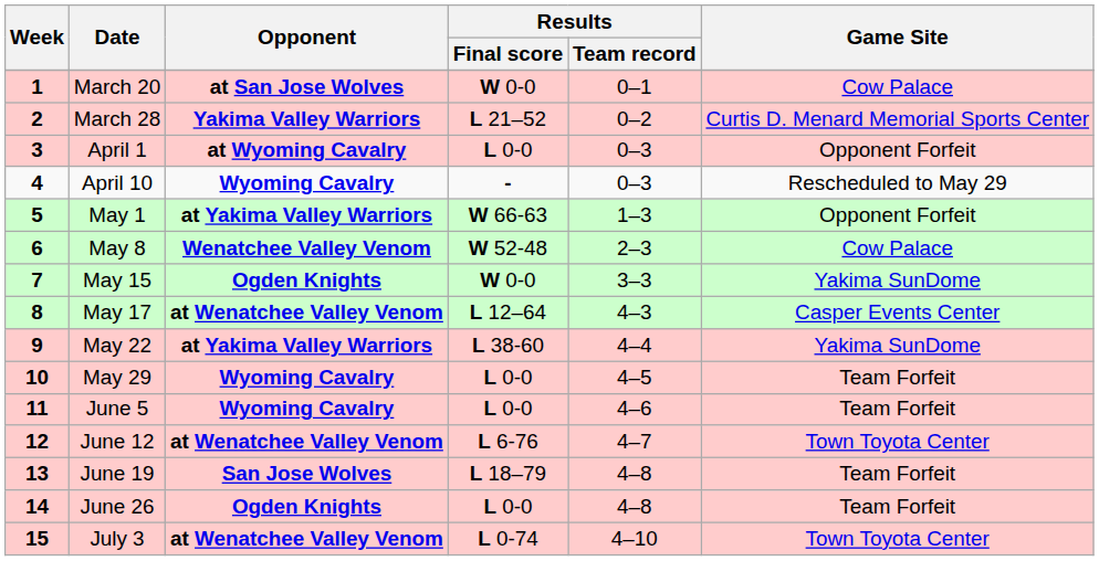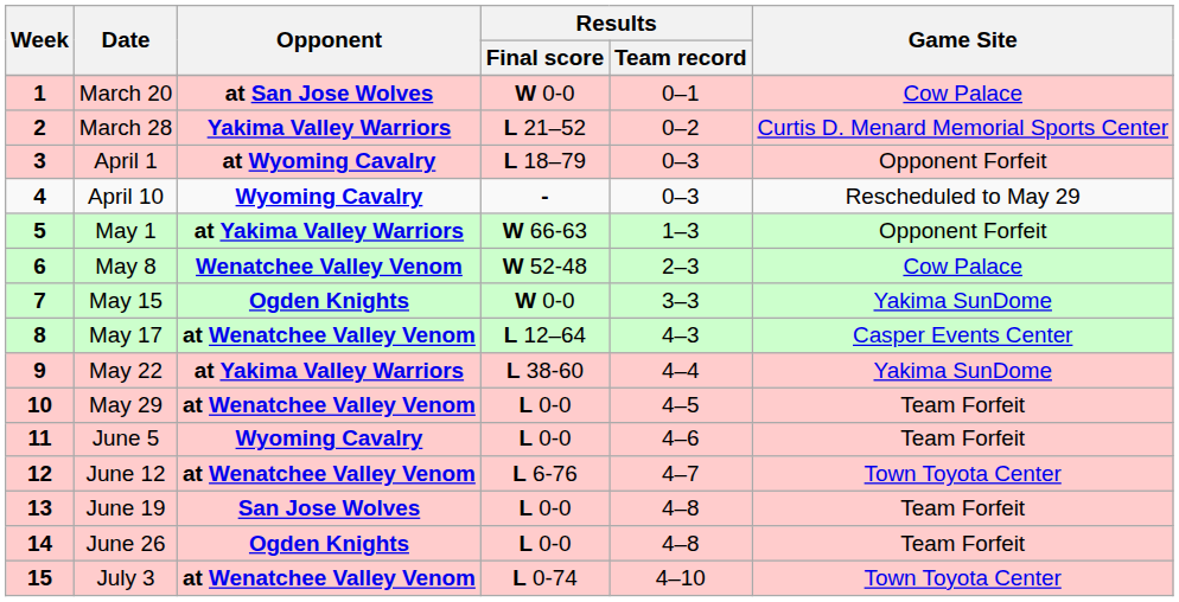 <table class="wikitable" style="font-size: 92%;" "align=center">
 <tr>
 <th rowspan="2"><strong>Week</strong></th>
 <th rowspan="2">Date</th>
 <th rowspan="2">Opponent</th>
 <th colspan="2">Results</th>
 <th rowspan="2">Game Site</th>
 </tr>
 <tr>
 <th>Final score</th>
 <th>Team record</th>
 </tr>
 <tr>
 </tr>
 <tr style="background:#fcc; text-align:center;">
 <td><strong>1</strong></td>
 <td>March 20</td>
 <td><strong>at <a href='#'>San Jose Wolves</a></strong></td>
 <td><strong>W</strong>  0-0</td>
 <td>0–1</td>
 <td><a href='#'>Cow Palace</a></td>
 </tr>
 <tr style="background:#fcc; text-align:center;">
 <td><strong>2</strong></td>
 <td>March 28</td>
 <td><strong><a href='#'>Yakima Valley Warriors</a></strong></td>
 <td><strong>L</strong> 21–52</td>
 <td>0–2</td>
 <td><a href='#'>Curtis D. Menard Memorial Sports Center</a></td>
 </tr>
 <tr style="background:#fcc; text-align:center;">
 <td><strong>3</strong></td>
 <td>April 1</td>
 <td><strong>at <a href='#'>Wyoming Cavalry</a></strong></td>
-<td><strong>L</strong> 0-0</td>
+<td><strong>L</strong> 18–79</td>
 <td>0–3</td>
 <td>Opponent Forfeit</td>
 </tr>
 <tr style="background:'grey'; text-align:center;">
 <td><strong>4</strong></td>
 <td>April 10</td>
 <td><strong><a href='#'>Wyoming Cavalry</a></strong></td>
 <td><strong>-</strong></td>
 <td>0–3</td>
 <td>Rescheduled to May 29</td>
 </tr>
 <tr style="background:#cfc; text-align:center;">
 <td><strong>5</strong></td>
 <td>May 1</td>
 <td><strong>at <a href='#'>Yakima Valley Warriors</a></strong></td>
 <td><strong>W</strong> 66-63</td>
 <td>1–3</td>
 <td>Opponent Forfeit</td>
 </tr>
 <tr style="background:#cfc; text-align:center;">
 <td><strong>6</strong></td>
 <td>May 8</td>
 <td><strong><a href='#'>Wenatchee Valley Venom</a></strong></td>
 <td><strong>W</strong> 52-48</td>
 <td>2–3</td>
 <td><a href='#'>Cow Palace</a></td>
 </tr>
 <tr style="background:#cfc; text-align:center;">
 <td><strong>7</strong></td>
 <td>May 15</td>
 <td><strong><a href='#'>Ogden Knights</a></strong></td>
 <td><strong>W</strong>  0-0</td>
 <td>3–3</td>
 <td><a href='#'>Yakima SunDome</a></td>
 </tr>
 <tr style="background:#cfc; text-align:center;">
 <td><strong>8</strong></td>
 <td>May 17</td>
 <td><strong>at <a href='#'>Wenatchee Valley Venom</a></strong></td>
 <td><strong>L</strong> 12–64</td>
 <td>4–3</td>
 <td><a href='#'>Casper Events Center</a></td>
 </tr>
 <tr style="background:#fcc; text-align:center;">
 <td><strong>9</strong></td>
 <td>May 22</td>
 <td><strong>at <a href='#'>Yakima Valley Warriors</a></strong></td>
 <td><strong>L</strong> 38-60</td>
 <td>4–4</td>
 <td><a href='#'>Yakima SunDome</a></td>
 </tr>
 <tr style="background:#fcc; text-align:center;">
 <td><strong>10</strong></td>
 <td>May 29</td>
-<td><strong><a href='#'>Wyoming Cavalry</a></strong></td>
+<td><strong>at <a href='#'>Wenatchee Valley Venom</a></strong></td>
 <td><strong>L</strong> 0-0</td>
 <td>4–5</td>
 <td>Team Forfeit</td>
 </tr>
 <tr style="background:#fcc; text-align:center;">
 <td><strong>11</strong></td>
 <td>June 5</td>
 <td><strong><a href='#'>Wyoming Cavalry</a></strong></td>
 <td><strong>L</strong> 0-0</td>
 <td>4–6</td>
 <td>Team Forfeit</td>
 </tr>
 <tr style="background:#fcc; text-align:center;">
 <td><strong>12</strong></td>
 <td>June 12</td>
 <td><strong>at <a href='#'>Wenatchee Valley Venom</a></strong></td>
 <td><strong>L</strong> 6-76</td>
 <td>4–7</td>
 <td><a href='#'>Town Toyota Center</a></td>
 </tr>
 <tr style="background:#fcc; text-align:center;">
 <td><strong>13</strong></td>
 <td>June 19</td>
 <td><strong><a href='#'>San Jose Wolves</a></strong></td>
-<td><strong>L</strong> 18–79</td>
+<td><strong>L</strong> 0-0</td>
 <td>4–8</td>
 <td>Team Forfeit</td>
 </tr>
 <tr style="background:#fcc; text-align:center;">
 <td><strong>14</strong></td>
 <td>June 26</td>
 <td><strong><a href='#'>Ogden Knights</a></strong></td>
 <td><strong>L</strong> 0-0</td>
 <td>4–8</td>
 <td>Team Forfeit</td>
 </tr>
 <tr style="background:#fcc; text-align:center;">
 <td><strong>15</strong></td>
 <td>July 3</td>
 <td><strong>at <a href='#'>Wenatchee Valley Venom</a></strong></td>
 <td><strong>L</strong> 0-74</td>
 <td>4–10</td>
 <td><a href='#'>Town Toyota Center</a></td>
 </tr>
 </table>
